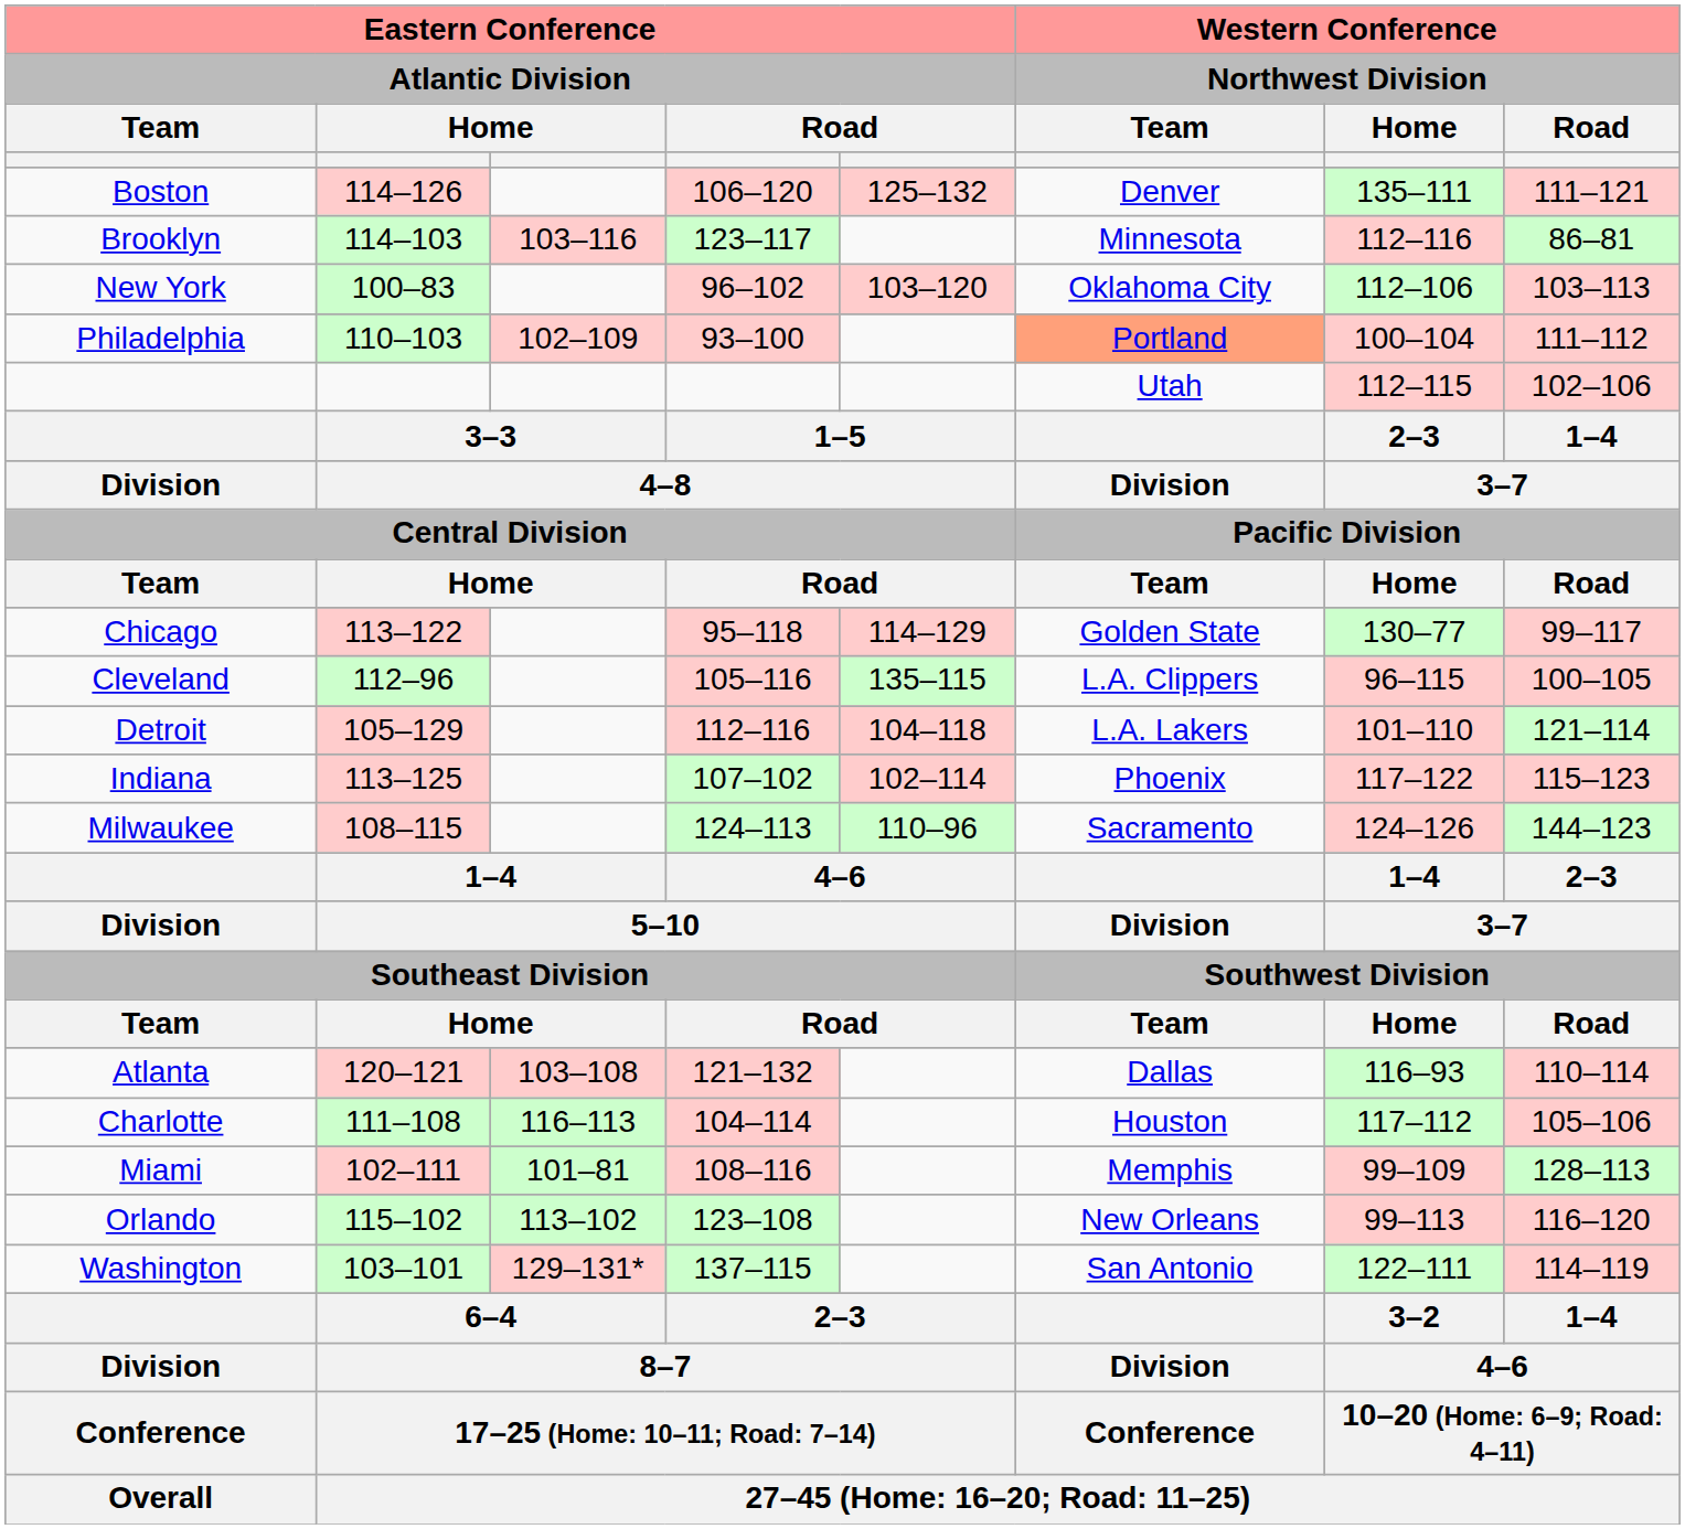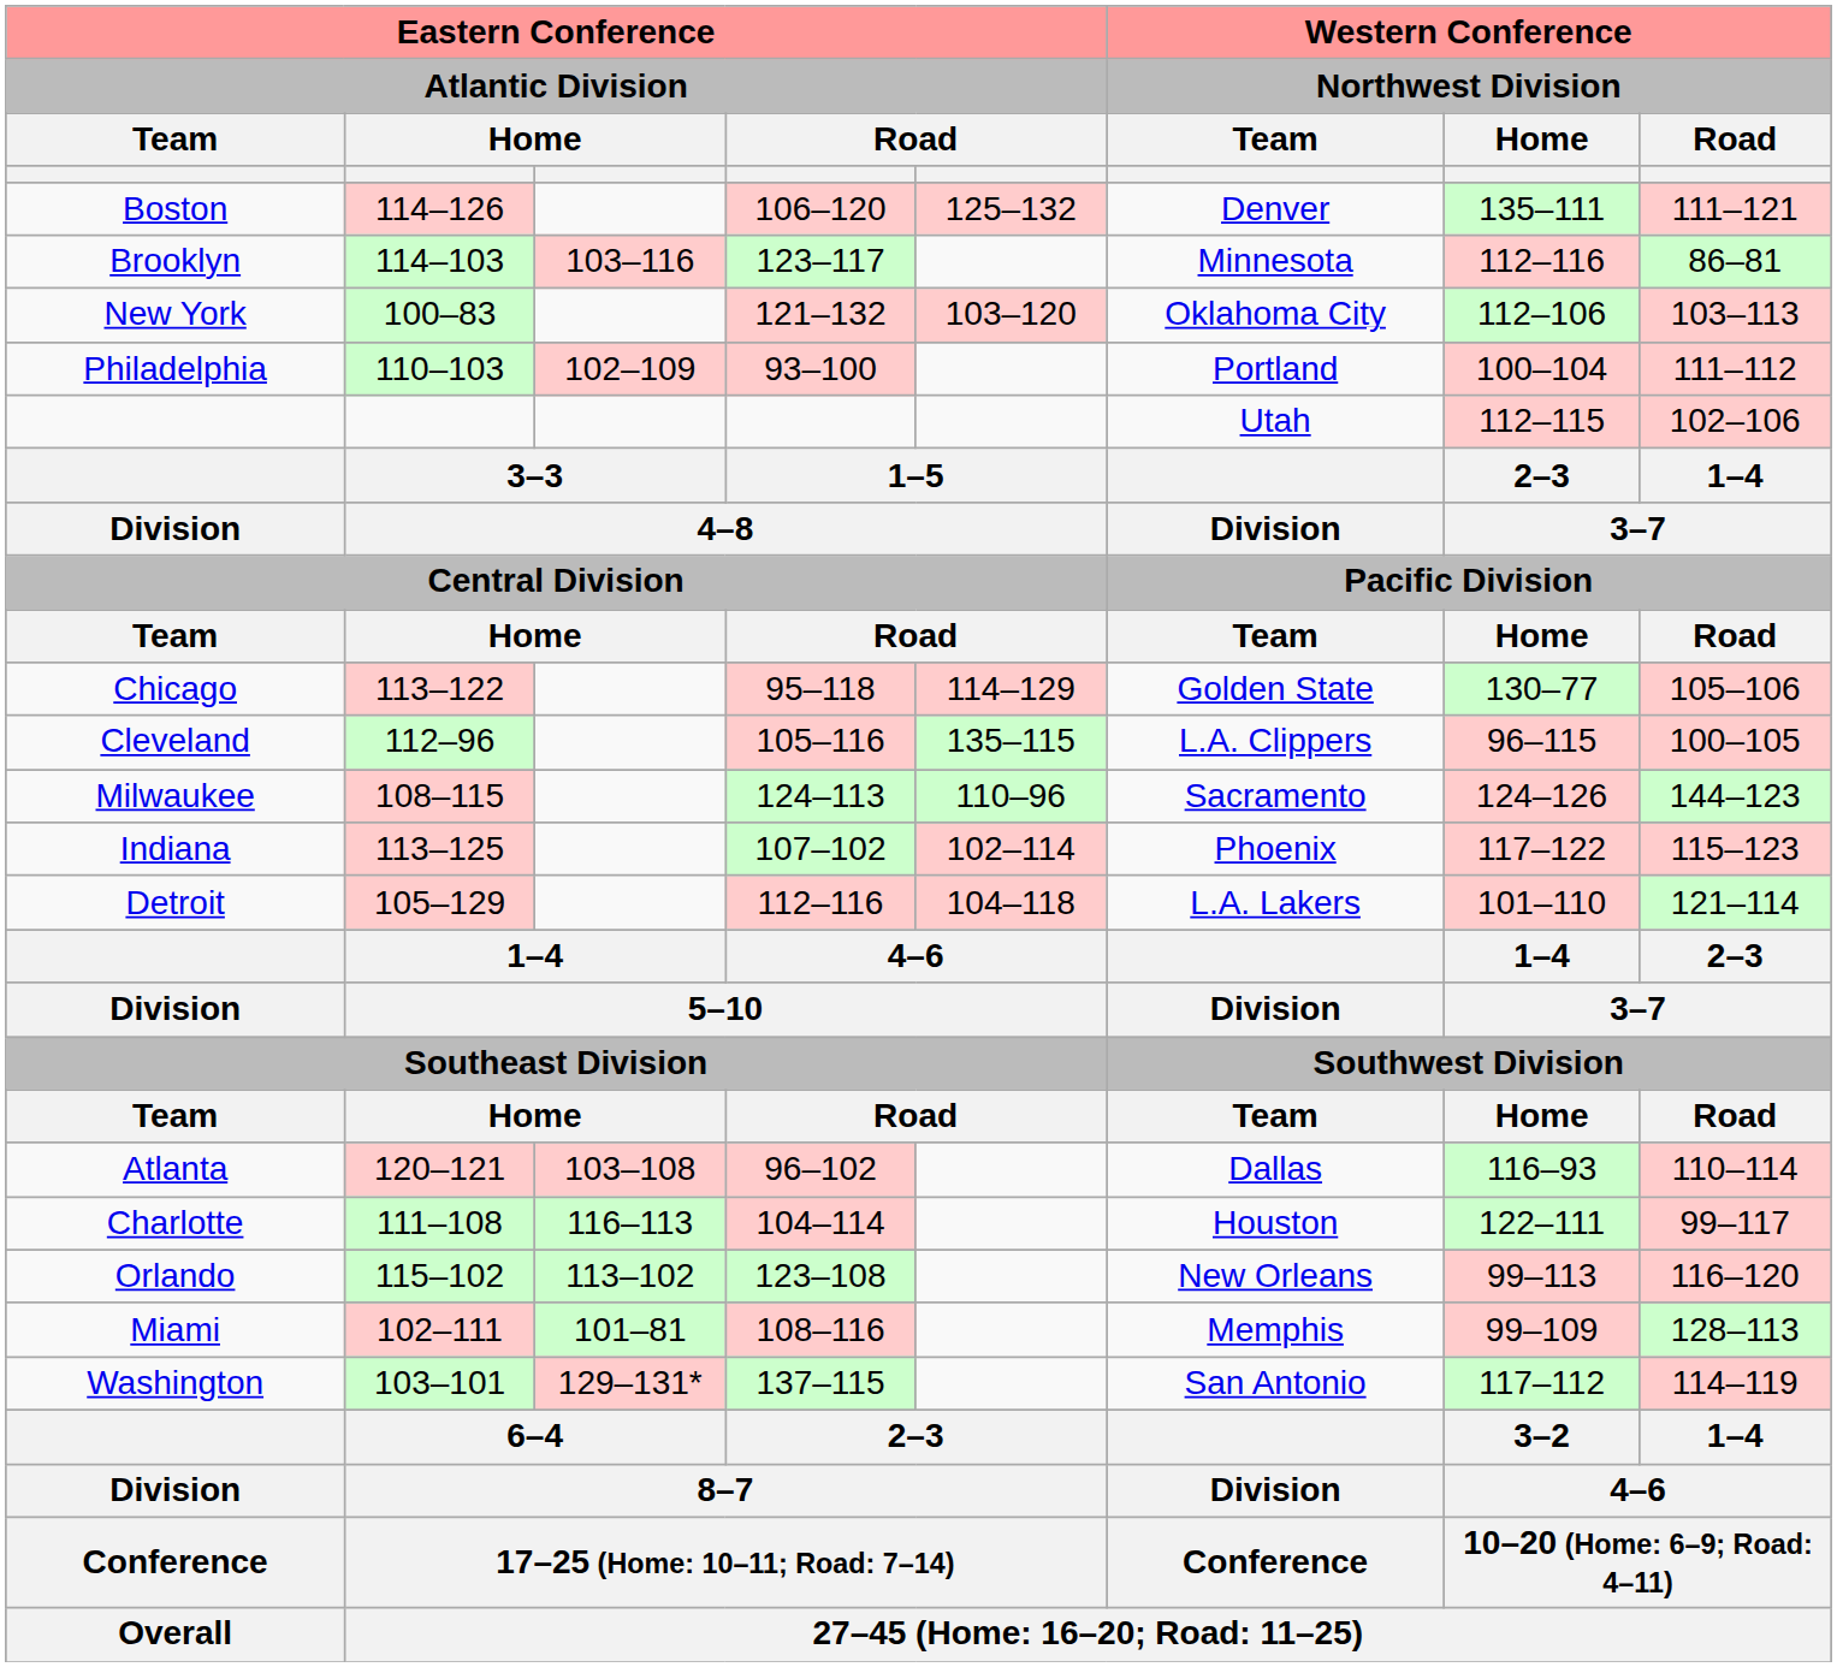 <table class="wikitable" style="font-size: 100%; text-align:center;">
 <tr>
 <th colspan="5" style="background:#FF9999;">Eastern Conference</th>
 <th colspan="3" style="background:#FF9999;">Western Conference</th>
 </tr>
 <tr>
 <th colspan="5" style="background:#BBBBBB;">Atlantic Division</th>
 <th colspan="3" style="background:#BBBBBB;">Northwest Division</th>
 </tr>
 <tr>
 <th colspan="1">Team</th>
 <th colspan="2">Home</th>
 <th colspan="2">Road</th>
 <th colspan="1">Team</th>
 <th colspan="1">Home</th>
 <th colspan="1">Road</th>
 </tr>
 <tr>
 <th width=170></th>
 <th width=95></th>
 <th width=95></th>
 <th width=95></th>
 <th width=95></th>
 <th width=170></th>
 <th width=95></th>
 <th width=95></th>
 </tr>
 <tr>
 <td><a href='#'>Boston</a></td>
 <td style="background:#fcc;">114–126</td>
 <td></td>
 <td style="background:#fcc;">106–120</td>
 <td style="background:#fcc;">125–132</td>
 <td><a href='#'>Denver</a></td>
 <td style="background:#cfc;">135–111</td>
 <td style="background:#fcc;">111–121</td>
 </tr>
 <tr>
 <td><a href='#'>Brooklyn</a></td>
 <td style="background:#cfc;">114–103</td>
 <td style="background:#fcc;">103–116</td>
 <td style="background:#cfc;">123–117</td>
 <td></td>
 <td><a href='#'>Minnesota</a></td>
 <td style="background:#fcc;">112–116</td>
 <td style="background:#cfc;">86–81</td>
 </tr>
 <tr>
 <td><a href='#'>New York</a></td>
 <td style="background:#cfc;">100–83</td>
 <td></td>
-<td style="background:#fcc;">96–102</td>
+<td style="background:#fcc;">121–132</td>
 <td style="background:#fcc;">103–120</td>
 <td><a href='#'>Oklahoma City</a></td>
 <td style="background:#cfc;">112–106</td>
 <td style="background:#fcc;">103–113</td>
 </tr>
 <tr>
 <td><a href='#'>Philadelphia</a></td>
 <td style="background:#cfc;">110–103</td>
 <td style="background:#fcc;">102–109</td>
 <td style="background:#fcc;">93–100</td>
 <td></td>
-<td style="background: lightsalmon;"><a href='#'>Portland</a></td>
+<td><a href='#'>Portland</a></td>
 <td style="background:#fcc;">100–104</td>
 <td style="background:#fcc;">111–112</td>
 </tr>
 <tr>
 <td></td>
 <td></td>
 <td></td>
 <td></td>
 <td></td>
 <td><a href='#'>Utah</a></td>
 <td style="background:#fcc;">112–115</td>
 <td style="background:#fcc;">102–106</td>
 </tr>
 <tr>
 <th colspan="1"></th>
 <th colspan="2">3–3</th>
 <th colspan="2">1–5</th>
 <th colspan="1"></th>
 <th colspan="1">2–3</th>
 <th colspan="1">1–4</th>
 </tr>
 <tr>
 <th colspan="1">Division</th>
 <th colspan="4">4–8</th>
 <th colspan="1">Division</th>
 <th colspan="2">3–7</th>
 </tr>
 <tr>
 <th colspan="5" style="background:#BBBBBB;">Central Division</th>
 <th colspan="3" style="background:#BBBBBB;">Pacific Division</th>
 </tr>
 <tr>
 <th colspan="1">Team</th>
 <th colspan="2">Home</th>
 <th colspan="2">Road</th>
 <th colspan="1">Team</th>
 <th colspan="1">Home</th>
 <th colspan="1">Road</th>
 </tr>
 <tr>
 <td><a href='#'>Chicago</a></td>
 <td style="background:#fcc;">113–122</td>
 <td></td>
 <td style="background:#fcc;">95–118</td>
 <td style="background:#fcc;">114–129</td>
 <td><a href='#'>Golden State</a></td>
 <td style="background:#cfc;">130–77</td>
-<td style="background:#fcc;">99–117</td>
+<td style="background:#fcc;">105–106</td>
 </tr>
 <tr>
 <td><a href='#'>Cleveland</a></td>
 <td style="background:#cfc;">112–96</td>
 <td></td>
 <td style="background:#fcc;">105–116</td>
 <td style="background:#cfc;">135–115</td>
 <td><a href='#'>L.A. Clippers</a></td>
 <td style="background:#fcc;">96–115</td>
 <td style="background:#fcc;">100–105</td>
 </tr>
 <tr>
-<td><a href='#'>Detroit</a></td>
-<td style="background:#fcc;">105–129</td>
+<td><a href='#'>Milwaukee</a></td>
+<td style="background:#fcc;">108–115</td>
 <td></td>
-<td style="background:#fcc;">112–116</td>
-<td style="background:#fcc;">104–118</td>
-<td><a href='#'>L.A. Lakers</a></td>
-<td style="background:#fcc;">101–110</td>
-<td style="background:#cfc;">121–114</td>
+<td style="background:#cfc;">124–113</td>
+<td style="background:#cfc;">110–96</td>
+<td><a href='#'>Sacramento</a></td>
+<td style="background:#fcc;">124–126</td>
+<td style="background:#cfc;">144–123</td>
 </tr>
 <tr>
 <td><a href='#'>Indiana</a></td>
 <td style="background:#fcc;">113–125</td>
 <td></td>
 <td style="background:#cfc;">107–102</td>
 <td style="background:#fcc;">102–114</td>
 <td><a href='#'>Phoenix</a></td>
 <td style="background:#fcc;">117–122</td>
 <td style="background:#fcc;">115–123</td>
 </tr>
 <tr>
-<td><a href='#'>Milwaukee</a></td>
-<td style="background:#fcc;">108–115</td>
+<td><a href='#'>Detroit</a></td>
+<td style="background:#fcc;">105–129</td>
 <td></td>
-<td style="background:#cfc;">124–113</td>
-<td style="background:#cfc;">110–96</td>
-<td><a href='#'>Sacramento</a></td>
-<td style="background:#fcc;">124–126</td>
-<td style="background:#cfc;">144–123</td>
+<td style="background:#fcc;">112–116</td>
+<td style="background:#fcc;">104–118</td>
+<td><a href='#'>L.A. Lakers</a></td>
+<td style="background:#fcc;">101–110</td>
+<td style="background:#cfc;">121–114</td>
 </tr>
 <tr>
 <th colspan="1"></th>
 <th colspan="2">1–4</th>
 <th colspan="2">4–6</th>
 <th colspan="1"></th>
 <th colspan="1">1–4</th>
 <th colspan="1">2–3</th>
 </tr>
 <tr>
 <th colspan="1">Division</th>
 <th colspan="4">5–10</th>
 <th colspan="1">Division</th>
 <th colspan="2">3–7</th>
 </tr>
 <tr>
 <th colspan="5" style="background:#BBBBBB;">Southeast Division</th>
 <th colspan="3" style="background:#BBBBBB;">Southwest Division</th>
 </tr>
 <tr>
 <th colspan="1">Team</th>
 <th colspan="2">Home</th>
 <th colspan="2">Road</th>
 <th colspan="1">Team</th>
 <th colspan="1">Home</th>
 <th colspan="1">Road</th>
 </tr>
 <tr>
 <td><a href='#'>Atlanta</a></td>
 <td style="background:#fcc;">120–121</td>
 <td style="background:#fcc;">103–108</td>
-<td style="background:#fcc;">121–132</td>
+<td style="background:#fcc;">96–102</td>
 <td></td>
 <td><a href='#'>Dallas</a></td>
 <td style="background:#cfc;">116–93</td>
 <td style="background:#fcc;">110–114</td>
 </tr>
 <tr>
 <td><a href='#'>Charlotte</a></td>
 <td style="background:#cfc;">111–108</td>
 <td style="background:#cfc;">116–113</td>
 <td style="background:#fcc;">104–114</td>
 <td></td>
 <td><a href='#'>Houston</a></td>
-<td style="background:#cfc;">117–112</td>
-<td style="background:#fcc;">105–106</td>
+<td style="background:#cfc;">122–111</td>
+<td style="background:#fcc;">99–117</td>
+</tr>
+<tr>
+<td><a href='#'>Orlando</a></td>
+<td style="background:#cfc;">115–102</td>
+<td style="background:#cfc;">113–102</td>
+<td style="background:#cfc;">123–108</td>
+<td></td>
+<td><a href='#'>New Orleans</a></td>
+<td style="background:#fcc;">99–113</td>
+<td style="background:#fcc;">116–120</td>
 </tr>
 <tr>
 <td><a href='#'>Miami</a></td>
 <td style="background:#fcc;">102–111</td>
 <td style="background:#cfc;">101–81</td>
 <td style="background:#fcc;">108–116</td>
 <td></td>
 <td><a href='#'>Memphis</a></td>
 <td style="background:#fcc;">99–109</td>
 <td style="background:#cfc;">128–113</td>
 </tr>
 <tr>
-<td><a href='#'>Orlando</a></td>
-<td style="background:#cfc;">115–102</td>
-<td style="background:#cfc;">113–102</td>
-<td style="background:#cfc;">123–108</td>
-<td></td>
-<td><a href='#'>New Orleans</a></td>
-<td style="background:#fcc;">99–113</td>
-<td style="background:#fcc;">116–120</td>
-</tr>
-<tr>
 <td><a href='#'>Washington</a></td>
 <td style="background:#cfc;">103–101</td>
 <td style="background:#fcc;">129–131*</td>
 <td style="background:#cfc;">137–115</td>
 <td></td>
 <td><a href='#'>San Antonio</a></td>
-<td style="background:#cfc;">122–111</td>
+<td style="background:#cfc;">117–112</td>
 <td style="background:#fcc;">114–119</td>
 </tr>
 <tr>
 <th colspan="1"></th>
 <th colspan="2">6–4</th>
 <th colspan="2">2–3</th>
 <th colspan="1"></th>
 <th colspan="1">3–2</th>
 <th colspan="1">1–4</th>
 </tr>
 <tr>
 <th colspan="1">Division</th>
 <th colspan="4">8–7</th>
 <th colspan="1">Division</th>
 <th colspan="2">4–6</th>
 </tr>
 <tr>
 <th colspan="1">Conference</th>
 <th colspan="4">17–25<small> (Home: 10–11; Road: 7–14)</small></th>
 <th colspan="1">Conference</th>
 <th colspan="2">10–20<small> (Home: 6–9; Road: 4–11)</small></th>
 </tr>
 <tr>
 <th colspan="1">Overall</th>
 <th colspan="7">27–45 (Home: 16–20;  Road: 11–25)</th>
 </tr>
 </table>
